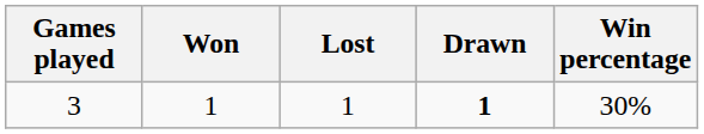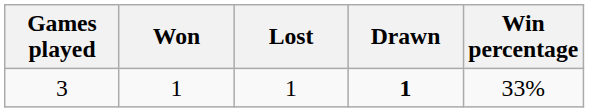 <table class="wikitable" style="text-align:center">
 <tr>
 <th width="70">Games played</th>
 <th width="70">Won</th>
 <th width="70">Lost</th>
 <th width="70">Drawn</th>
 <th width="70">Win percentage</th>
 </tr>
 <tr>
 <td>3</td>
 <td>1</td>
 <td>1</td>
 <td><strong>1</strong></td>
-<td>30%</td>
+<td>33%</td>
 </tr>
 </table>
